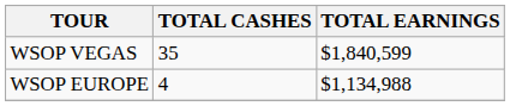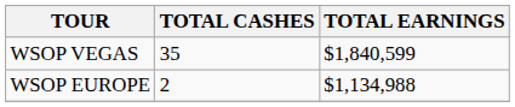 <table class="wikitable">
 <tr>
 </tr>
 <tr>
 <th>TOUR</th>
 <th>TOTAL CASHES</th>
 <th>TOTAL EARNINGS</th>
 </tr>
 <tr>
 <td>WSOP VEGAS</td>
 <td>35</td>
 <td>$1,840,599</td>
 </tr>
 <tr>
 <td>WSOP EUROPE</td>
-<td>4</td>
+<td>2</td>
 <td>$1,134,988</td>
 </tr>
 <tr>
 </tr>
 </table>
